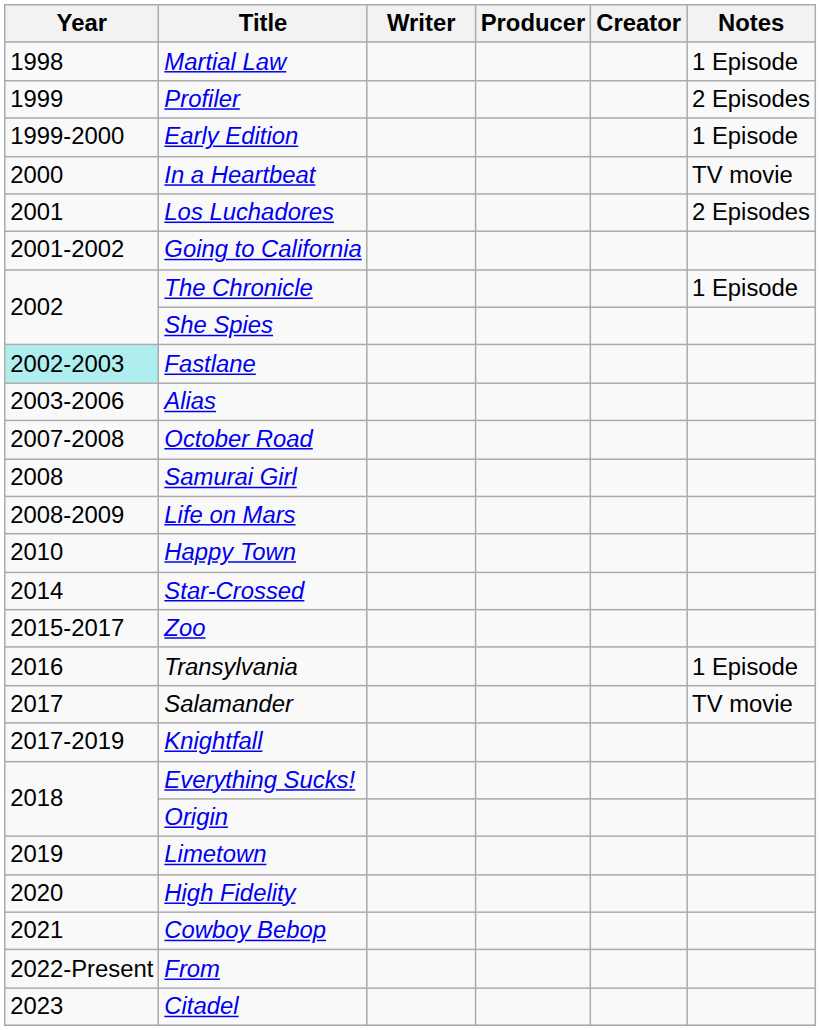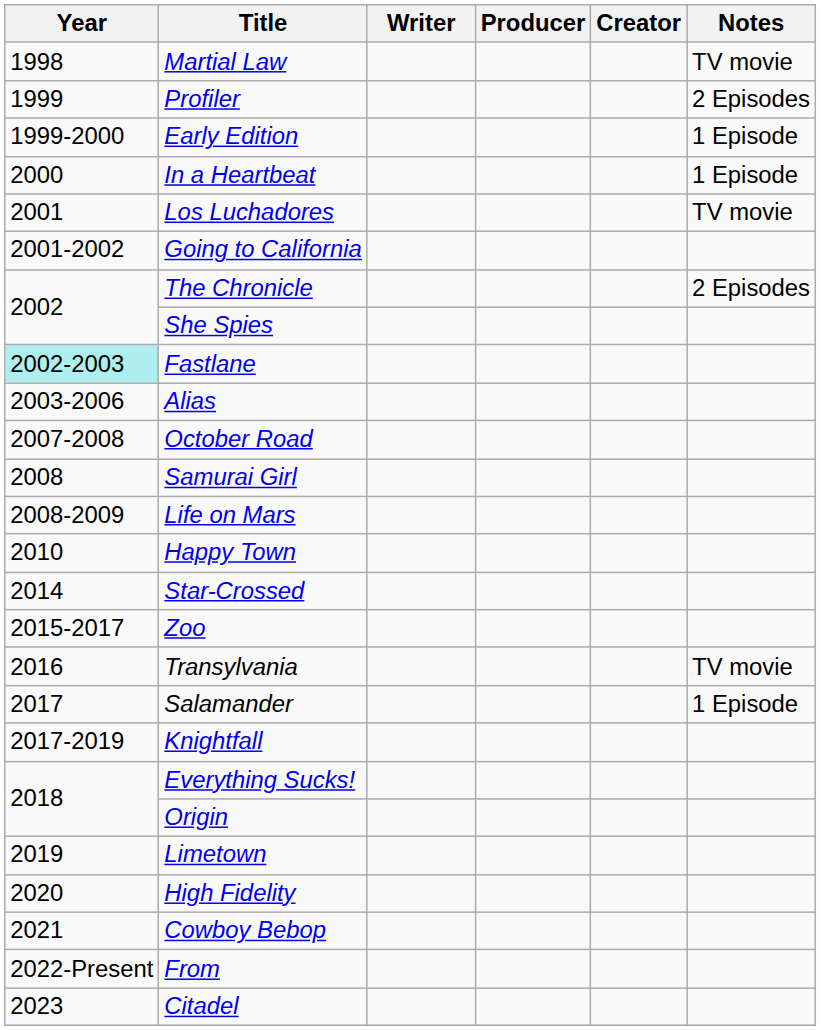 <table class="wikitable">
 <tr>
 <th>Year</th>
 <th>Title</th>
 <th width=65>Writer</th>
 <th>Producer</th>
 <th>Creator</th>
 <th>Notes</th>
 </tr>
 <tr>
 <td>1998</td>
 <td><em><a href='#'>Martial Law</a></em></td>
 <td></td>
 <td></td>
 <td></td>
-<td>1 Episode</td>
+<td>TV movie</td>
 </tr>
 <tr>
 <td>1999</td>
 <td><em><a href='#'>Profiler</a></em></td>
 <td></td>
 <td></td>
 <td></td>
 <td>2 Episodes</td>
 </tr>
 <tr>
 <td>1999-2000</td>
 <td><em><a href='#'>Early Edition</a></em></td>
 <td></td>
 <td></td>
 <td></td>
 <td>1 Episode</td>
 </tr>
 <tr>
 <td>2000</td>
 <td><em><a href='#'>In a Heartbeat</a></em></td>
 <td></td>
 <td></td>
 <td></td>
-<td>TV movie</td>
+<td>1 Episode</td>
 </tr>
 <tr>
 <td>2001</td>
 <td><em><a href='#'>Los Luchadores</a></em></td>
 <td></td>
 <td></td>
 <td></td>
-<td>2 Episodes</td>
+<td>TV movie</td>
 </tr>
 <tr>
 <td>2001-2002</td>
 <td><em><a href='#'>Going to California</a></em></td>
 <td></td>
 <td></td>
 <td></td>
 <td></td>
 </tr>
 <tr>
 <td rowspan=2>2002</td>
 <td><em><a href='#'>The Chronicle</a></em></td>
 <td></td>
 <td></td>
 <td></td>
-<td>1 Episode</td>
+<td>2 Episodes</td>
 </tr>
 <tr>
 <td><em><a href='#'>She Spies</a></em></td>
 <td></td>
 <td></td>
 <td></td>
 <td></td>
 </tr>
 <tr>
 <td style="background: paleturquoise;">2002-2003</td>
 <td><em><a href='#'>Fastlane</a></em></td>
 <td></td>
 <td></td>
 <td></td>
 <td></td>
 </tr>
 <tr>
 <td>2003-2006</td>
 <td><em><a href='#'>Alias</a></em></td>
 <td></td>
 <td></td>
 <td></td>
 <td></td>
 </tr>
 <tr>
 <td>2007-2008</td>
 <td><em><a href='#'>October Road</a></em></td>
 <td></td>
 <td></td>
 <td></td>
 <td></td>
 </tr>
 <tr>
 <td>2008</td>
 <td><em><a href='#'>Samurai Girl</a></em></td>
 <td></td>
 <td></td>
 <td></td>
 <td></td>
 </tr>
 <tr>
 <td>2008-2009</td>
 <td><em><a href='#'>Life on Mars</a></em></td>
 <td></td>
 <td></td>
 <td></td>
 <td></td>
 </tr>
 <tr>
 <td>2010</td>
 <td><em><a href='#'>Happy Town</a></em></td>
 <td></td>
 <td></td>
 <td></td>
 <td></td>
 </tr>
 <tr>
 <td>2014</td>
 <td><em><a href='#'>Star-Crossed</a></em></td>
 <td></td>
 <td></td>
 <td></td>
 <td></td>
 </tr>
 <tr>
 <td>2015-2017</td>
 <td><em><a href='#'>Zoo</a></em></td>
 <td></td>
 <td></td>
 <td></td>
 <td></td>
 </tr>
 <tr>
 <td>2016</td>
 <td><em>Transylvania</em></td>
 <td></td>
 <td></td>
 <td></td>
-<td>1 Episode</td>
+<td>TV movie</td>
 </tr>
 <tr>
 <td>2017</td>
 <td><em>Salamander</em></td>
 <td></td>
 <td></td>
 <td></td>
-<td>TV movie</td>
+<td>1 Episode</td>
 </tr>
 <tr>
 <td>2017-2019</td>
 <td><em><a href='#'>Knightfall</a></em></td>
 <td></td>
 <td></td>
 <td></td>
 <td></td>
 </tr>
 <tr>
 <td rowspan=2>2018</td>
 <td><em><a href='#'>Everything Sucks!</a></em></td>
 <td></td>
 <td></td>
 <td></td>
 <td></td>
 </tr>
 <tr>
 <td><em><a href='#'>Origin</a></em></td>
 <td></td>
 <td></td>
 <td></td>
 <td></td>
 </tr>
 <tr>
 <td>2019</td>
 <td><em><a href='#'>Limetown</a></em></td>
 <td></td>
 <td></td>
 <td></td>
 <td></td>
 </tr>
 <tr>
 <td>2020</td>
 <td><em><a href='#'>High Fidelity</a></em></td>
 <td></td>
 <td></td>
 <td></td>
 <td></td>
 </tr>
 <tr>
 <td>2021</td>
 <td><em><a href='#'>Cowboy Bebop</a></em></td>
 <td></td>
 <td></td>
 <td></td>
 <td></td>
 </tr>
 <tr>
 <td>2022-Present</td>
 <td><em><a href='#'>From</a></em></td>
 <td></td>
 <td></td>
 <td></td>
 <td></td>
 </tr>
 <tr>
 <td>2023</td>
 <td><em><a href='#'>Citadel</a></em></td>
 <td></td>
 <td></td>
 <td></td>
 <td></td>
 </tr>
 <tr>
 </tr>
 </table>
